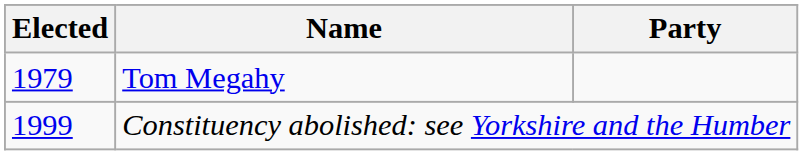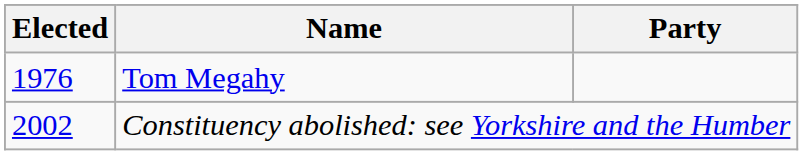 <table class="wikitable">
 <tr>
 <th>Elected</th>
 <th>Name</th>
 <th colspan=2>Party</th>
 </tr>
 <tr>
-<td><a href='#'>1979</a></td>
+<td><a href='#'>1976</a></td>
 <td><a href='#'>Tom Megahy</a></td>
 <td></td>
 </tr>
 <tr>
-<td><a href='#'>1999</a></td>
+<td><a href='#'>2002</a></td>
 <td colspan="3"><em>Constituency abolished: see <a href='#'>Yorkshire and the Humber</a></em></td>
 </tr>
 </table>
